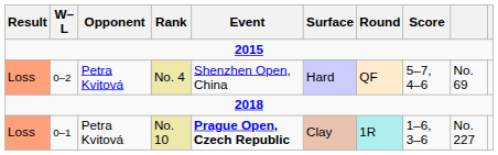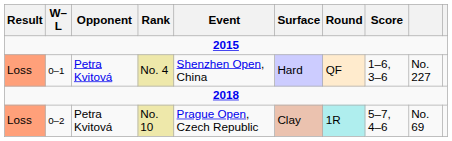 <table class="wikitable sortable">
 <tr>
 <th>Result</th>
 <th class=unsortable>W–L</th>
 <th>Opponent</th>
 <th>Rank</th>
 <th>Event</th>
 <th>Surface</th>
 <th>Round</th>
 <th class=unsortable>Score</th>
 <th></th>
 <th></th>
 </tr>
 <tr>
 <td colspan="10" style="text-align:center"><strong><a href='#'>2015</a></strong></td>
 </tr>
 <tr>
 <td bgcolor="ffa07a">Loss</td>
-<td><small>0–2</small></td>
+<td><small>0–1</small></td>
 <td> <a href='#'>Petra Kvitová</a></td>
 <td bgcolor="eee8AA">No. 4</td>
 <td><a href='#'>Shenzhen Open</a>, China</td>
 <td bgcolor="#ccf">Hard</td>
 <td bgcolor="ffebcd">QF</td>
-<td>5–7, 4–6</td>
-<td>No. 69</td>
+<td>1–6, 3–6</td>
+<td>No. 227</td>
 <td></td>
 </tr>
 <tr>
 <td colspan="10" style="text-align:center"><strong><a href='#'>2018</a></strong></td>
 </tr>
 <tr>
 <td bgcolor="ffa07a">Loss</td>
-<td><small>0–1</small></td>
+<td><small>0–2</small></td>
 <td> Petra Kvitová</td>
 <td bgcolor="eee8aa">No. 10</td>
-<td><strong><a href='#'>Prague Open</a>, Czech Republic</strong></td>
+<td><a href='#'>Prague Open</a>, Czech Republic</td>
 <td bgcolor="#ebc2af">Clay</td>
 <td bgcolor="afeeee">1R</td>
-<td>1–6, 3–6</td>
-<td>No. 227</td>
+<td>5–7, 4–6</td>
+<td>No. 69</td>
 <td></td>
 </tr>
 </table>
